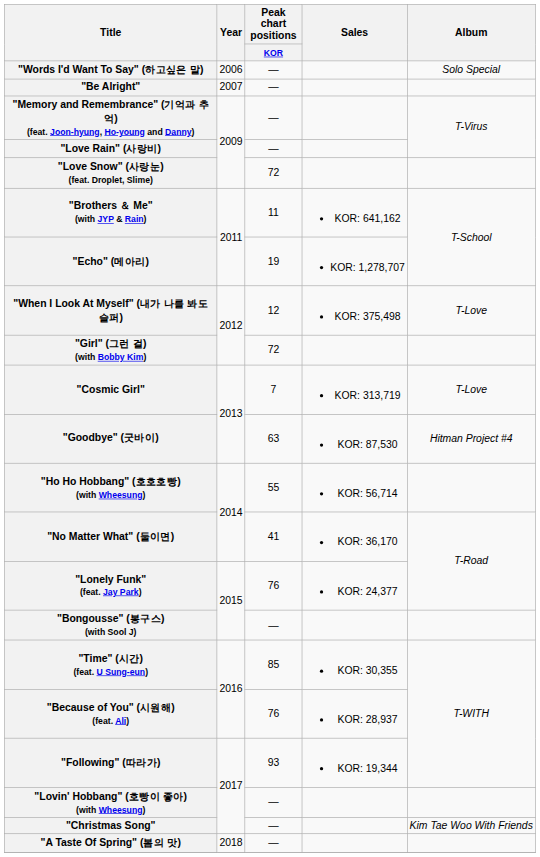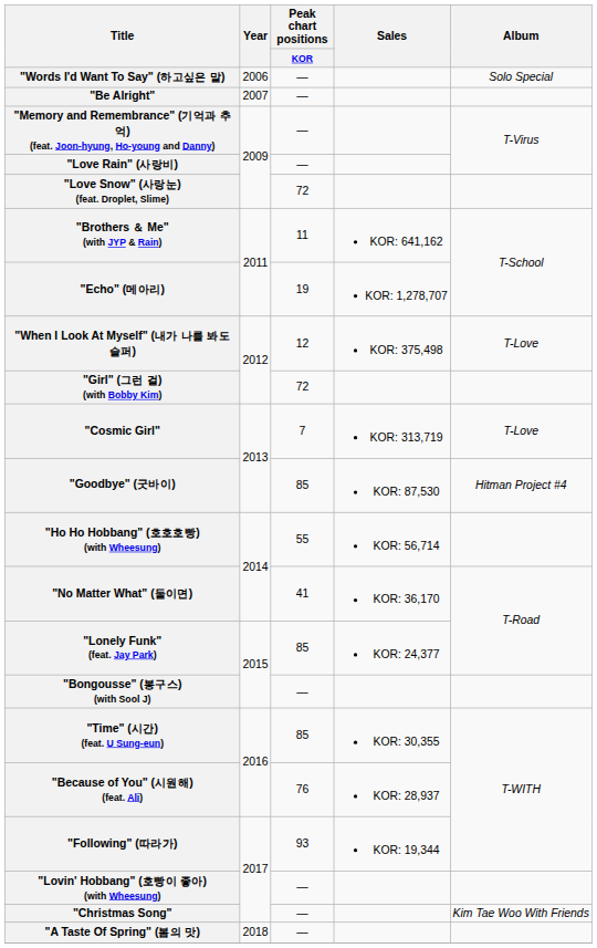 <table class="wikitable plainrowheaders" style="text-align:center;">
 <tr>
 <th rowspan="2" scope="col" style="width:20em;">Title</th>
 <th rowspan="2" scope="col">Year</th>
 <th colspan="1" scope="col" style="width:5em;">Peak chart positions</th>
 <th rowspan="2" scope="col">Sales<br></th>
 <th rowspan="2" scope="col">Album</th>
 </tr>
 <tr>
 <th><small><a href='#'>KOR</a></small><br></th>
 </tr>
 <tr>
 <th scope="row">"Words I'd Want To Say" (하고싶은 말)</th>
 <td>2006</td>
 <td>—</td>
 <td></td>
 <td><em>Solo Special</em></td>
 </tr>
 <tr>
 <th scope="row">"Be Alright"</th>
 <td>2007</td>
 <td>—</td>
 <td></td>
 <td></td>
 </tr>
 <tr>
 <th scope="row">"Memory and Remembrance" (기억과 추억)<br><small>(feat. <a href='#'>Joon-hyung</a>, <a href='#'>Ho-young</a> and <a href='#'>Danny</a>)</small></th>
 <td rowspan="3">2009</td>
 <td>—</td>
 <td></td>
 <td rowspan="2"><em>T-Virus</em></td>
 </tr>
 <tr>
 <th scope="row">"Love Rain" (사랑비)</th>
 <td>—</td>
 <td></td>
 </tr>
 <tr>
 <th scope="row">"Love Snow" (사랑눈)<br><small>(feat. Droplet, Slime)</small></th>
 <td>72</td>
 <td></td>
 <td></td>
 </tr>
 <tr>
 <th scope="row">"Brothers ＆ Me"<br><small>(with <a href='#'>JYP</a> & <a href='#'>Rain</a>)</small></th>
 <td rowspan="2">2011</td>
 <td>11</td>
 <td><br><ul><li>KOR: 641,162</li></ul></td>
 <td rowspan="2"><em>T-School</em></td>
 </tr>
 <tr>
 <th scope="row">"Echo" (메아리)</th>
 <td>19</td>
 <td><br><ul><li>KOR: 1,278,707</li></ul></td>
 </tr>
 <tr>
 <th scope="row">"When I Look At Myself" (내가 나를 봐도 슬퍼)</th>
 <td rowspan="2">2012</td>
 <td>12</td>
 <td><br><ul><li>KOR: 375,498</li></ul></td>
 <td><em>T-Love</em></td>
 </tr>
 <tr>
 <th scope="row">"Girl" (그런 걸)<br><small>(with <a href='#'>Bobby Kim</a>)</small></th>
 <td>72</td>
 <td></td>
 <td></td>
 </tr>
 <tr>
 <th scope="row">"Cosmic Girl"</th>
 <td rowspan="2">2013</td>
 <td>7</td>
 <td><br><ul><li>KOR: 313,719</li></ul></td>
 <td><em>T-Love</em></td>
 </tr>
 <tr>
 <th scope="row">"Goodbye" (굿바이)</th>
-<td>63</td>
+<td>85</td>
 <td><br><ul><li>KOR: 87,530</li></ul></td>
 <td><em>Hitman Project #4</em></td>
 </tr>
 <tr>
 <th scope="row">"Ho Ho Hobbang" (호호호빵)<br><small>(with <a href='#'>Wheesung</a>)</small></th>
 <td rowspan="2">2014</td>
 <td>55</td>
 <td><br><ul><li>KOR: 56,714</li></ul></td>
 <td></td>
 </tr>
 <tr>
 <th scope="row">"No Matter What" (둘이면)</th>
 <td>41</td>
 <td><br><ul><li>KOR: 36,170</li></ul></td>
 <td rowspan="2"><em>T-Road</em></td>
 </tr>
 <tr>
 <th scope="row">"Lonely Funk"<br><small>(feat. <a href='#'>Jay Park</a>)</small></th>
 <td rowspan="2">2015</td>
-<td>76</td>
+<td>85</td>
 <td><br><ul><li>KOR: 24,377</li></ul></td>
 </tr>
 <tr>
 <th scope="row">"Bongousse" (봉구스)<br><small>(with Sool J)</small></th>
 <td>—</td>
 <td></td>
 <td></td>
 </tr>
 <tr>
 <th scope="row">"Time" (시간)<br><small>(feat. <a href='#'>U Sung-eun</a>)</small></th>
 <td rowspan="2">2016</td>
 <td>85</td>
 <td><br><ul><li>KOR: 30,355</li></ul></td>
 <td rowspan="3"><em>T-WITH</em></td>
 </tr>
 <tr>
 <th scope="row">"Because of You" (시원해)<br><small>(feat. <a href='#'>Ali</a>)</small></th>
 <td>76</td>
 <td><br><ul><li>KOR: 28,937</li></ul></td>
 </tr>
 <tr>
 <th scope="row">"Following" (따라가)</th>
 <td rowspan="3">2017</td>
 <td>93</td>
 <td><br><ul><li>KOR: 19,344</li></ul></td>
 </tr>
 <tr>
 <th scope="row">"Lovin' Hobbang" (호빵이 좋아)<br><small>(with <a href='#'>Wheesung</a>)</small></th>
 <td>—</td>
 <td></td>
 <td></td>
 </tr>
 <tr>
 <th scope="row">"Christmas Song"</th>
 <td>—</td>
 <td></td>
 <td><em>Kim Tae Woo With Friends</em></td>
 </tr>
 <tr>
 <th scope="row">"A Taste Of Spring" (봄의 맛)</th>
 <td>2018</td>
 <td>—</td>
 <td></td>
 <td></td>
 </tr>
 <tr>
 </tr>
 </table>
